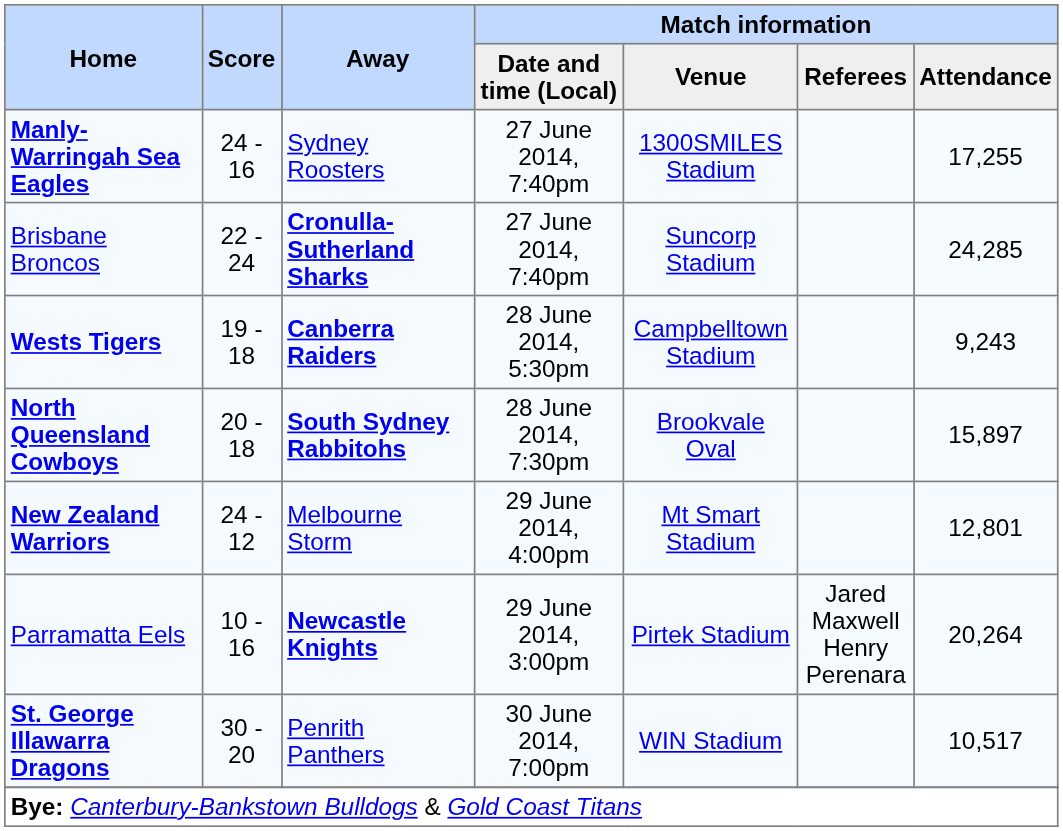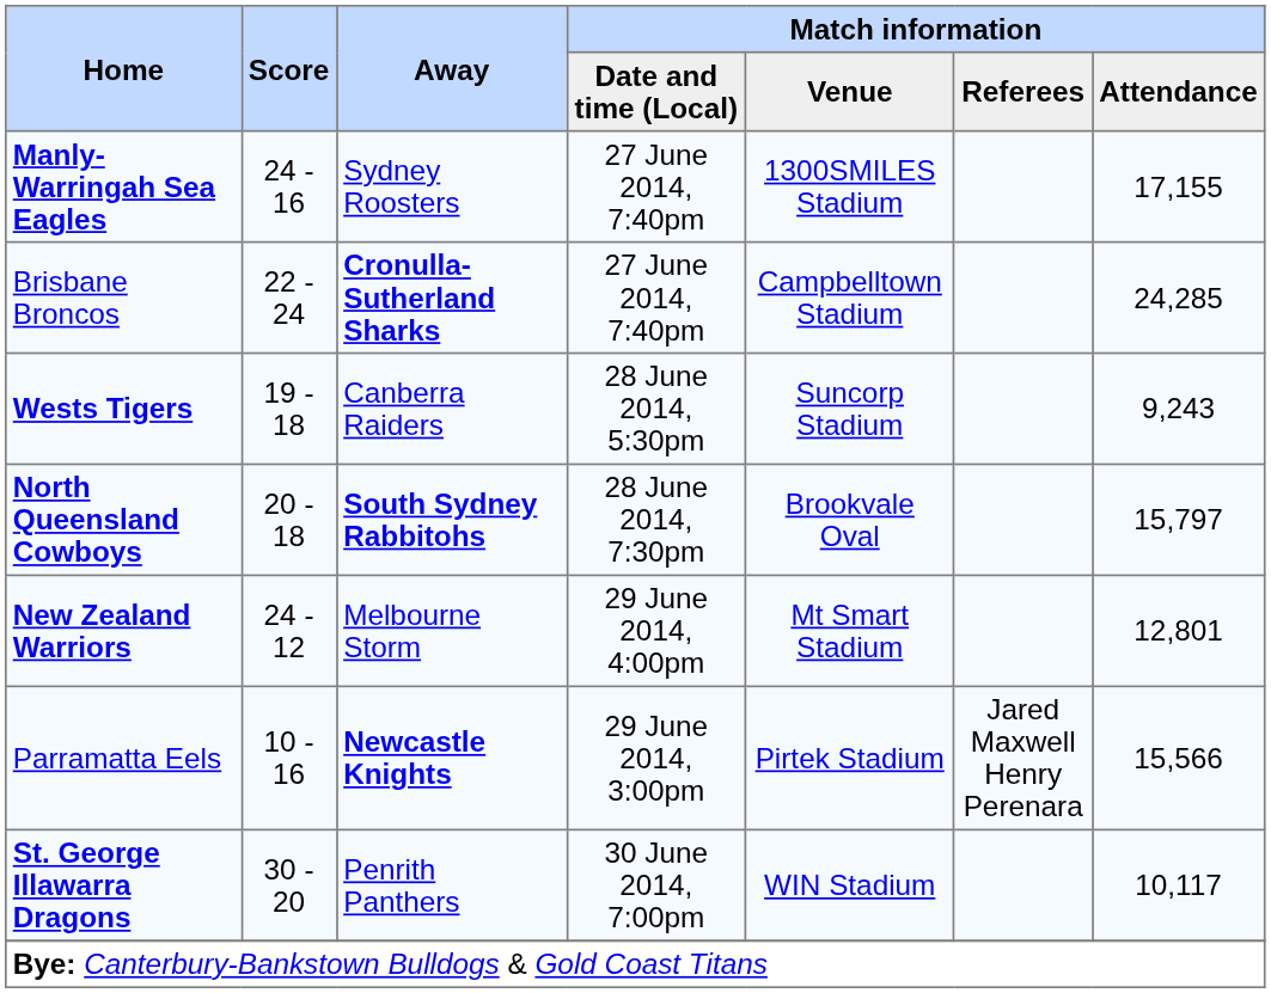 <table border="1" cellpadding="3" cellspacing="0" style="border-collapse:collapse; font-size:90%; width:100%;">
 <tr style="background:#c1d8ff;">
 <th rowspan="2" style="width:21%;">Home</th>
 <th rowspan="2" style="width:6%;">Score</th>
 <th rowspan="2" style="width:21%;">Away</th>
 <th colspan=6>Match information</th>
 </tr>
 <tr style="background:#efefef;">
 <th width=17%>Date and time (Local)</th>
 <th width=17%>Venue</th>
 <th width=11%>Referees</th>
 <th width=7%>Attendance</th>
 </tr>
 <tr style="text-align:center; background:#f5faff;">
 <td align=left> <strong><a href='#'>Manly-Warringah Sea Eagles</a></strong></td>
 <td>24 - 16</td>
 <td align=left> <a href='#'>Sydney Roosters</a></td>
 <td>27 June 2014, 7:40pm</td>
 <td><a href='#'>1300SMILES Stadium</a></td>
 <td></td>
-<td>17,255</td>
+<td>17,155</td>
 </tr>
 <tr style="text-align:center; background:#f5faff;">
 <td align=left> <a href='#'>Brisbane Broncos</a></td>
 <td>22 - 24</td>
 <td align=left> <strong><a href='#'>Cronulla-Sutherland Sharks</a></strong></td>
 <td>27 June 2014, 7:40pm</td>
-<td><a href='#'>Suncorp Stadium</a></td>
+<td><a href='#'>Campbelltown Stadium</a></td>
 <td></td>
 <td>24,285</td>
 </tr>
 <tr style="text-align:center; background:#f5faff;">
 <td align=left> <strong><a href='#'>Wests Tigers</a></strong></td>
 <td>19 - 18</td>
-<td align=left><strong> <a href='#'>Canberra Raiders</a></strong></td>
+<td align=left> <a href='#'>Canberra Raiders</a></td>
 <td>28 June 2014, 5:30pm</td>
-<td><a href='#'>Campbelltown Stadium</a></td>
+<td><a href='#'>Suncorp Stadium</a></td>
 <td></td>
 <td>9,243</td>
 </tr>
 <tr style="text-align:center; background:#f5faff;">
 <td align=left> <strong><a href='#'>North Queensland Cowboys</a></strong></td>
 <td>20 - 18</td>
 <td align=left><strong> <a href='#'>South Sydney Rabbitohs</a></strong></td>
 <td>28 June 2014, 7:30pm</td>
 <td><a href='#'>Brookvale Oval</a></td>
 <td></td>
-<td>15,897</td>
+<td>15,797</td>
 </tr>
 <tr style="text-align:center; background:#f5faff;">
 <td align=left> <strong><a href='#'>New Zealand Warriors</a></strong></td>
 <td>24 - 12</td>
 <td align=left> <a href='#'>Melbourne Storm</a></td>
 <td>29 June 2014, 4:00pm</td>
 <td><a href='#'>Mt Smart Stadium</a></td>
 <td></td>
 <td>12,801</td>
 </tr>
 <tr style="text-align:center; background:#f5faff;">
 <td align=left> <a href='#'>Parramatta Eels</a></td>
 <td>10 - 16</td>
 <td align=left> <strong><a href='#'>Newcastle Knights</a></strong></td>
 <td>29 June 2014, 3:00pm</td>
 <td><a href='#'>Pirtek Stadium</a></td>
 <td>Jared Maxwell<br>Henry Perenara</td>
-<td>20,264</td>
+<td>15,566</td>
 </tr>
 <tr style="text-align:center; background:#f5faff;">
 <td align=left> <strong><a href='#'>St. George Illawarra Dragons</a></strong></td>
 <td>30 - 20</td>
 <td align=left> <a href='#'>Penrith Panthers</a></td>
 <td>30 June 2014, 7:00pm</td>
 <td><a href='#'>WIN Stadium</a></td>
 <td></td>
-<td>10,517</td>
+<td>10,117</td>
 </tr>
 <tr style="text-align:center; background:#f5faff;">
 </tr>
 <tr>
 <td colspan="7" align="left"><strong>Bye:</strong> <em><a href='#'>Canterbury-Bankstown Bulldogs</a></em> & <em><a href='#'>Gold Coast Titans</a></em></td>
 </tr>
 </table>
